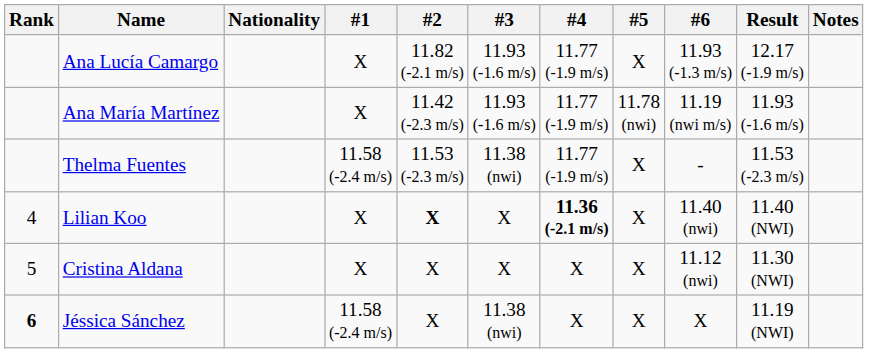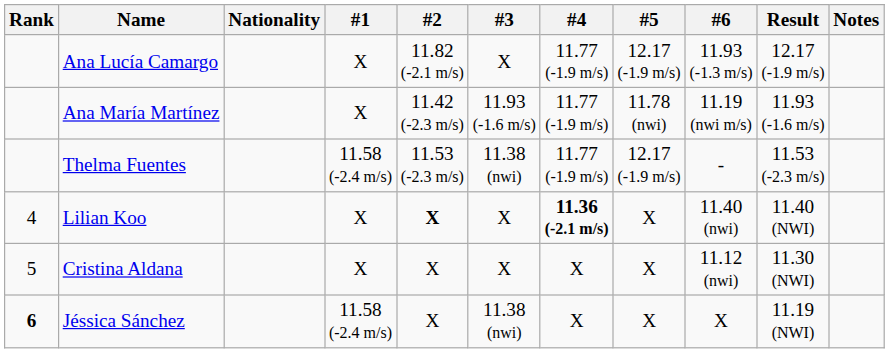 <table class="wikitable sortable" style="text-align:center">
 <tr>
 <th>Rank</th>
 <th>Name</th>
 <th>Nationality</th>
 <th>#1</th>
 <th>#2</th>
 <th>#3</th>
 <th>#4</th>
 <th>#5</th>
 <th>#6</th>
 <th>Result</th>
 <th>Notes</th>
 </tr>
 <tr>
 <td></td>
 <td align=left><a href='#'>Ana Lucía Camargo</a></td>
 <td align=left></td>
 <td>X</td>
 <td>11.82<br> <small>(-2.1 m/s)</small></td>
-<td>11.93<br> <small>(-1.6 m/s)</small></td>
+<td>X</td>
 <td>11.77<br> <small>(-1.9 m/s)</small></td>
-<td>X</td>
+<td>12.17<br> <small>(-1.9 m/s)</small></td>
 <td>11.93<br> <small>(-1.3 m/s)</small></td>
 <td>12.17<br><small>(-1.9 m/s)</small></td>
 <td></td>
 </tr>
 <tr>
 <td></td>
 <td align=left><a href='#'>Ana María Martínez</a></td>
 <td align=left></td>
 <td>X</td>
 <td>11.42<br> <small>(-2.3 m/s)</small></td>
 <td>11.93<br> <small>(-1.6 m/s)</small></td>
 <td>11.77<br> <small>(-1.9 m/s)</small></td>
 <td>11.78<br> <small>(nwi)</small></td>
 <td>11.19<br> <small>(nwi m/s)</small></td>
 <td>11.93<br><small>(-1.6 m/s)</small></td>
 <td></td>
 </tr>
 <tr>
 <td></td>
 <td align=left><a href='#'>Thelma Fuentes</a></td>
 <td align=left></td>
 <td>11.58<br> <small>(-2.4 m/s)</small></td>
 <td>11.53<br> <small>(-2.3 m/s)</small></td>
 <td>11.38<br> <small>(nwi)</small></td>
 <td>11.77<br> <small>(-1.9 m/s)</small></td>
-<td>X</td>
+<td>12.17<br> <small>(-1.9 m/s)</small></td>
 <td>-</td>
 <td>11.53<br><small>(-2.3 m/s)</small></td>
 <td></td>
 </tr>
 <tr>
 <td>4</td>
 <td align=left><a href='#'>Lilian Koo</a></td>
 <td align=left></td>
 <td>X</td>
 <td><strong>X</strong></td>
 <td>X</td>
 <td><strong>11.36<br> <small>(-2.1 m/s)</small></strong></td>
 <td>X</td>
 <td>11.40<br> <small>(nwi)</small></td>
 <td>11.40 <br><small>(NWI)</small></td>
 <td></td>
 </tr>
 <tr>
 <td>5</td>
 <td align=left><a href='#'>Cristina Aldana</a></td>
 <td align=left></td>
 <td>X</td>
 <td>X</td>
 <td>X</td>
 <td>X</td>
 <td>X</td>
 <td>11.12<br> <small>(nwi)</small></td>
 <td>11.30 <br><small>(NWI)</small></td>
 <td></td>
 </tr>
 <tr>
 <td><strong>6</strong></td>
 <td align=left><a href='#'>Jéssica Sánchez</a></td>
 <td align=left></td>
 <td>11.58<br> <small>(-2.4 m/s)</small></td>
 <td>X</td>
 <td>11.38<br> <small>(nwi)</small></td>
 <td>X</td>
 <td>X</td>
 <td>X</td>
 <td>11.19 <br><small>(NWI)</small></td>
 <td></td>
 </tr>
 </table>
